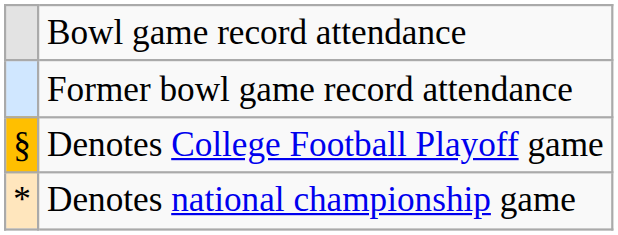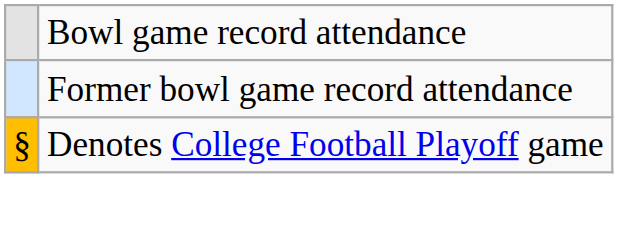 <table class="wikitable">
 <tr>
 <td style="text-align:center; background:#e3e3e3;"></td>
 <td>Bowl game record attendance</td>
 </tr>
 <tr>
 <td style="text-align:center; background:#d0e7ff;"></td>
 <td>Former bowl game record attendance</td>
 </tr>
 <tr>
 <td style="text-align:center; background:#FFBF00;">§</td>
 <td>Denotes <a href='#'>College Football Playoff</a> game</td>
 </tr>
-<tr>
-<td style="text-align:center; background:#ffe6bd;">*</td>
-<td>Denotes <a href='#'>national championship</a> game</td>
-</tr>
 </table>
